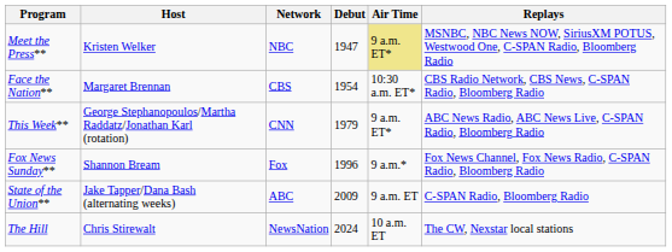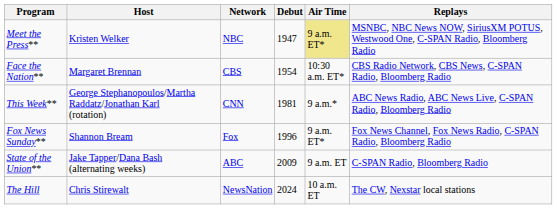 <table class="wikitable" 	width="100%">
 <tr>
 <th>Program</th>
 <th>Host</th>
 <th>Network</th>
 <th>Debut</th>
 <th>Air Time</th>
 <th>Replays</th>
 </tr>
 <tr>
 <td><em><a href='#'>Meet the Press</a></em>**</td>
 <td><a href='#'>Kristen Welker</a></td>
 <td><a href='#'>NBC</a></td>
 <td>1947</td>
 <td style="background: khaki;">9 a.m. ET*</td>
 <td><a href='#'>MSNBC</a>, <a href='#'>NBC News NOW</a>, <a href='#'>SiriusXM POTUS</a>, <a href='#'>Westwood One</a>, <a href='#'>C-SPAN Radio</a>, <a href='#'>Bloomberg Radio</a></td>
 </tr>
 <tr>
 <td><em><a href='#'>Face the Nation</a></em>**</td>
 <td><a href='#'>Margaret Brennan</a></td>
 <td><a href='#'>CBS</a></td>
 <td>1954</td>
 <td>10:30 a.m. ET*</td>
 <td><a href='#'>CBS Radio Network</a>, <a href='#'>CBS News</a>, <a href='#'>C-SPAN Radio</a>, <a href='#'>Bloomberg Radio</a></td>
 </tr>
 <tr>
 <td><em><a href='#'>This Week</a></em>**</td>
 <td><a href='#'>George Stephanopoulos</a>/<a href='#'>Martha Raddatz</a>/<a href='#'>Jonathan Karl</a><br>(rotation)</td>
 <td><a href='#'>CNN</a></td>
-<td>1979</td>
-<td>9 a.m. ET*</td>
+<td>1981</td>
+<td>9 a.m.*</td>
 <td><a href='#'>ABC News Radio</a>, <a href='#'>ABC News Live</a>, <a href='#'>C-SPAN Radio</a>, <a href='#'>Bloomberg Radio</a></td>
 </tr>
 <tr>
 <td><em><a href='#'>Fox News Sunday</a></em>**</td>
 <td><a href='#'>Shannon Bream</a></td>
 <td><a href='#'>Fox</a></td>
 <td>1996</td>
-<td>9 a.m.*</td>
+<td>9 a.m. ET*</td>
 <td><a href='#'>Fox News Channel</a>, <a href='#'>Fox News Radio</a>, <a href='#'>C-SPAN Radio</a>, <a href='#'>Bloomberg Radio</a></td>
 </tr>
 <tr>
 <td><em><a href='#'>State of the Union</a></em>**</td>
 <td><a href='#'>Jake Tapper</a>/<a href='#'>Dana Bash</a><br>(alternating weeks)</td>
 <td><a href='#'>ABC</a></td>
 <td>2009</td>
 <td>9 a.m. ET</td>
 <td><a href='#'>C-SPAN Radio</a>, <a href='#'>Bloomberg Radio</a></td>
 </tr>
 <tr>
 <td><em><a href='#'>The Hill</a></em></td>
 <td><a href='#'>Chris Stirewalt</a></td>
 <td><a href='#'>NewsNation</a></td>
 <td>2024</td>
 <td>10 a.m. ET</td>
 <td><a href='#'>The CW</a>, <a href='#'>Nexstar</a> local stations</td>
 </tr>
 </table>
